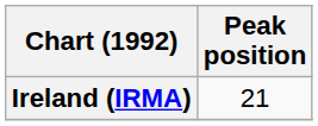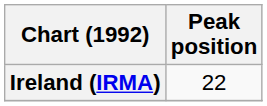 <table class="wikitable sortable plainrowheaders" style="text-align:center">
 <tr>
 <th scope="col">Chart (1992)</th>
 <th scope="col">Peak<br>position</th>
 </tr>
 <tr>
 <th scope="row">Ireland (<a href='#'>IRMA</a>)</th>
-<td>21</td>
+<td>22</td>
 </tr>
 <tr>
 </tr>
 </table>
